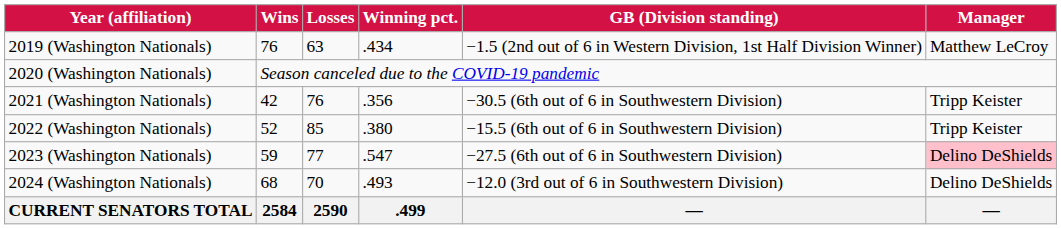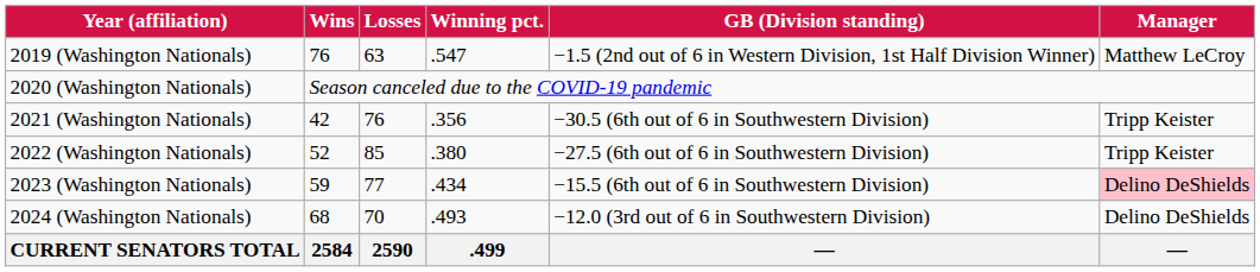 <table class="wikitable">
 <tr>
 <th style="background:#D31145; color:#ffffff;">Year (affiliation)</th>
 <th style="background:#D31145; color:#ffffff;">Wins</th>
 <th style="background:#D31145; color:#ffffff;">Losses</th>
 <th style="background:#D31145; color:#ffffff;">Winning pct.</th>
 <th style="background:#D31145; color:#ffffff;">GB (Division standing)</th>
 <th style="background:#D31145; color:#ffffff;">Manager</th>
 </tr>
 <tr>
 <td>2019 (Washington Nationals)</td>
 <td>76</td>
 <td>63</td>
-<td>.434</td>
+<td>.547</td>
 <td>−1.5 (2nd out of 6 in Western Division, 1st Half Division Winner)</td>
 <td>Matthew LeCroy</td>
 </tr>
 <tr>
 <td>2020 (Washington Nationals)</td>
 <td colspan="5"><em>Season canceled due to the <a href='#'>COVID-19 pandemic</a></em></td>
 </tr>
 <tr>
 <td>2021 (Washington Nationals)</td>
 <td>42</td>
 <td>76</td>
 <td>.356</td>
 <td>−30.5 (6th out of 6 in Southwestern Division)</td>
 <td>Tripp Keister</td>
 </tr>
 <tr>
 <td>2022 (Washington Nationals)</td>
 <td>52</td>
 <td>85</td>
 <td>.380</td>
-<td>−15.5 (6th out of 6 in Southwestern Division)</td>
+<td>−27.5 (6th out of 6 in Southwestern Division)</td>
 <td>Tripp Keister</td>
 </tr>
 <tr>
 <td>2023 (Washington Nationals)</td>
 <td>59</td>
 <td>77</td>
-<td>.547</td>
-<td>−27.5 (6th out of 6 in Southwestern Division)</td>
+<td>.434</td>
+<td>−15.5 (6th out of 6 in Southwestern Division)</td>
 <td style="background: pink;">Delino DeShields</td>
 </tr>
 <tr>
 <td>2024 (Washington Nationals)</td>
 <td>68</td>
 <td>70</td>
 <td>.493</td>
 <td>−12.0 (3rd out of 6 in Southwestern Division)</td>
 <td>Delino DeShields</td>
 </tr>
 <tr>
 <th scope="row" style="text-align:center">CURRENT SENATORS TOTAL</th>
 <th>2584</th>
 <th>2590 </th>
 <th>.499</th>
 <th>—</th>
 <th>—</th>
 </tr>
 </table>
